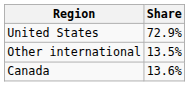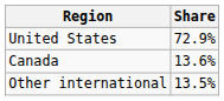 <table class="wikitable floatright">
 <tr>
 <th>Region</th>
 <th>Share</th>
 </tr>
 <tr>
 <td>United States</td>
 <td>72.9%</td>
 </tr>
 <tr>
+<td>Canada</td>
+<td>13.6%</td>
+</tr>
+<tr>
 <td>Other international</td>
 <td>13.5%</td>
 </tr>
-<tr>
-<td>Canada</td>
-<td>13.6%</td>
-</tr>
 </table>
